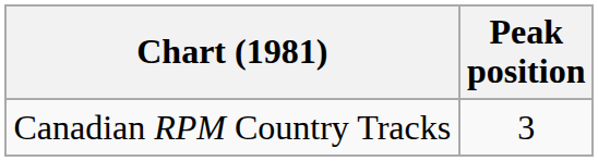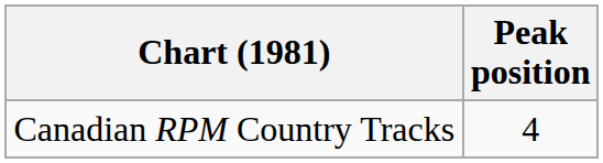 <table class="wikitable sortable">
 <tr>
 <th align="left">Chart (1981)</th>
 <th align="center">Peak<br>position</th>
 </tr>
 <tr>
 </tr>
 <tr>
 <td align="left">Canadian <em>RPM</em> Country Tracks</td>
-<td align="center">3</td>
+<td align="center">4</td>
 </tr>
 </table>
